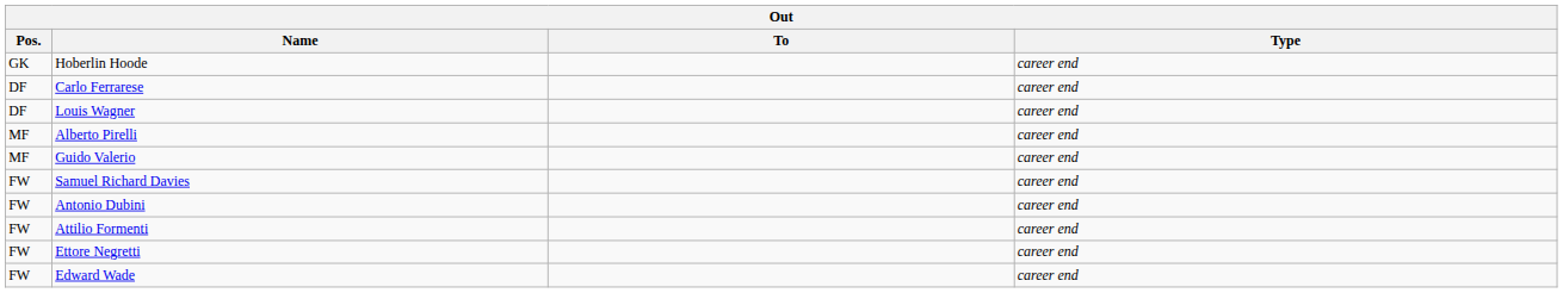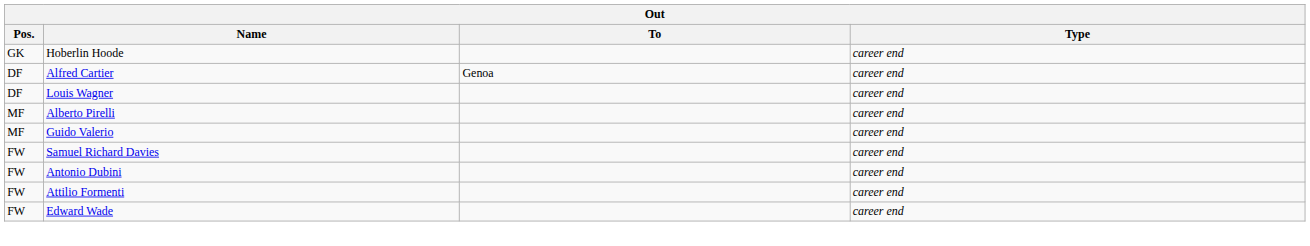 <table class="wikitable" style="font-size:90%;width:99%;">
 <tr>
 <th colspan="4">Out</th>
 </tr>
 <tr>
 <th width=3%>Pos.</th>
 <th width=32%>Name</th>
 <th width=30%>To</th>
 <th width=35%>Type</th>
 </tr>
 <tr>
 <td>GK</td>
 <td>Hoberlin Hoode</td>
 <td></td>
 <td><em>career end</em></td>
 </tr>
 <tr>
 <td>DF</td>
-<td><a href='#'>Carlo Ferrarese</a></td>
-<td></td>
+<td><a href='#'>Alfred Cartier</a></td>
+<td>Genoa</td>
 <td><em>career end</em></td>
 </tr>
 <tr>
 <td>DF</td>
 <td><a href='#'>Louis Wagner</a></td>
 <td></td>
 <td><em>career end</em></td>
 </tr>
 <tr>
 <td>MF</td>
 <td><a href='#'>Alberto Pirelli</a></td>
 <td></td>
 <td><em>career end</em></td>
 </tr>
 <tr>
 <td>MF</td>
 <td><a href='#'>Guido Valerio</a></td>
 <td></td>
 <td><em>career end</em></td>
 </tr>
 <tr>
 <td>FW</td>
 <td><a href='#'>Samuel Richard Davies</a></td>
 <td></td>
 <td><em>career end</em></td>
 </tr>
 <tr>
 <td>FW</td>
 <td><a href='#'>Antonio Dubini</a></td>
 <td></td>
 <td><em>career end</em></td>
 </tr>
 <tr>
 <td>FW</td>
 <td><a href='#'>Attilio Formenti</a></td>
 <td></td>
 <td><em>career end</em></td>
 </tr>
 <tr>
 <td>FW</td>
-<td><a href='#'>Ettore Negretti</a></td>
-<td></td>
-<td><em>career end</em></td>
-</tr>
-<tr>
-<td>FW</td>
 <td><a href='#'>Edward Wade</a></td>
 <td></td>
 <td><em>career end</em></td>
 </tr>
 </table>
